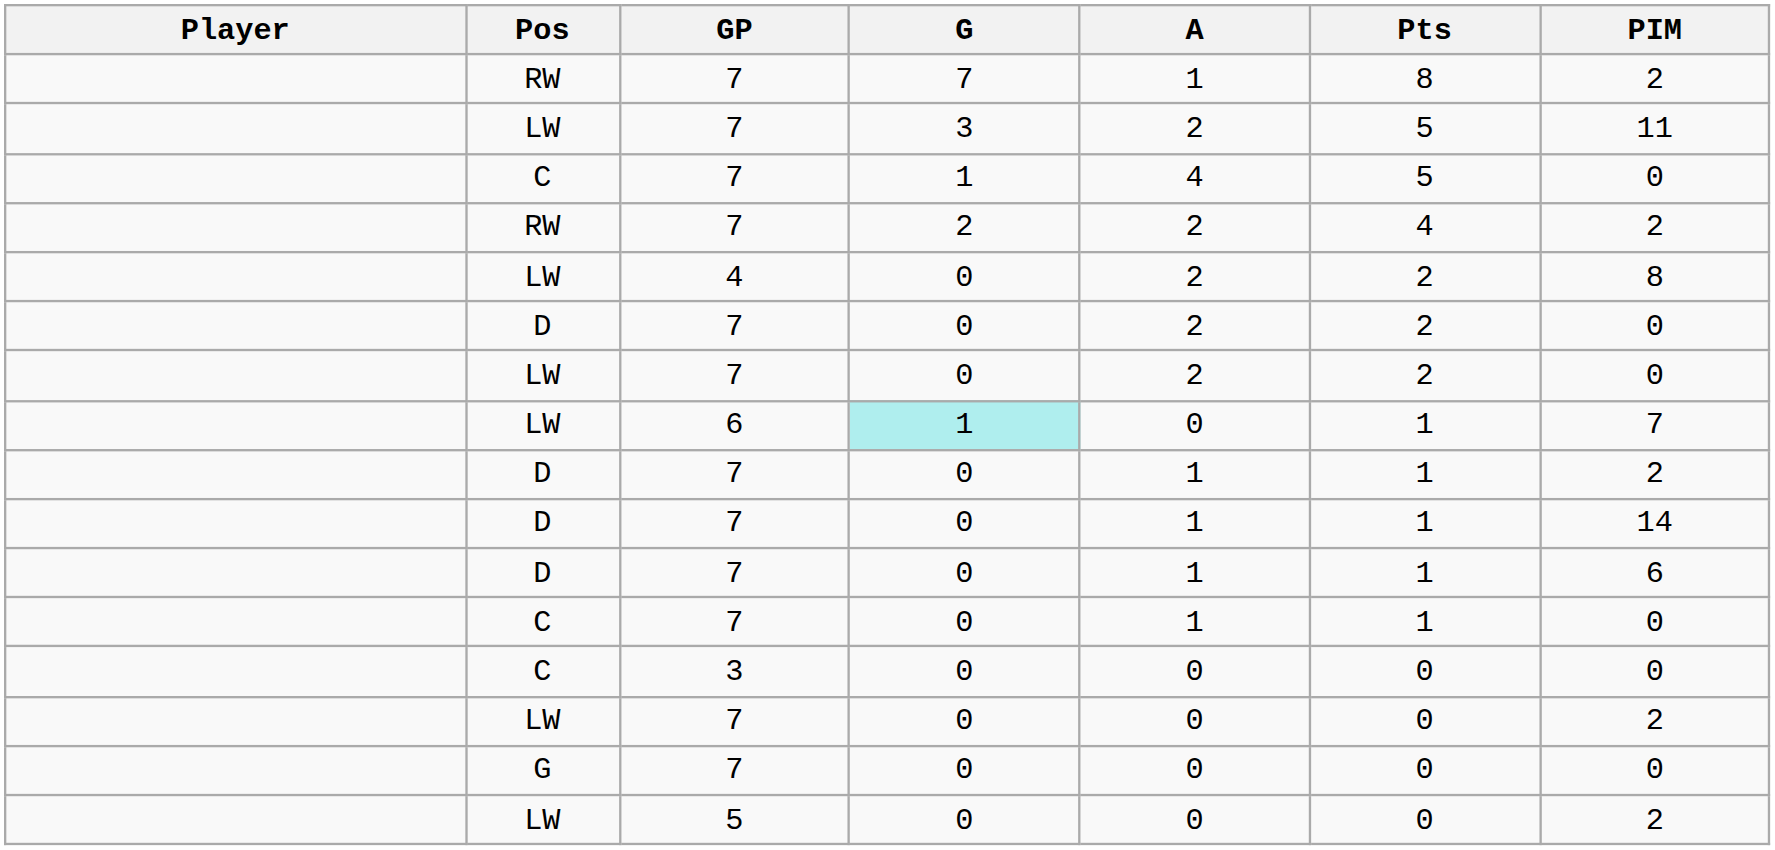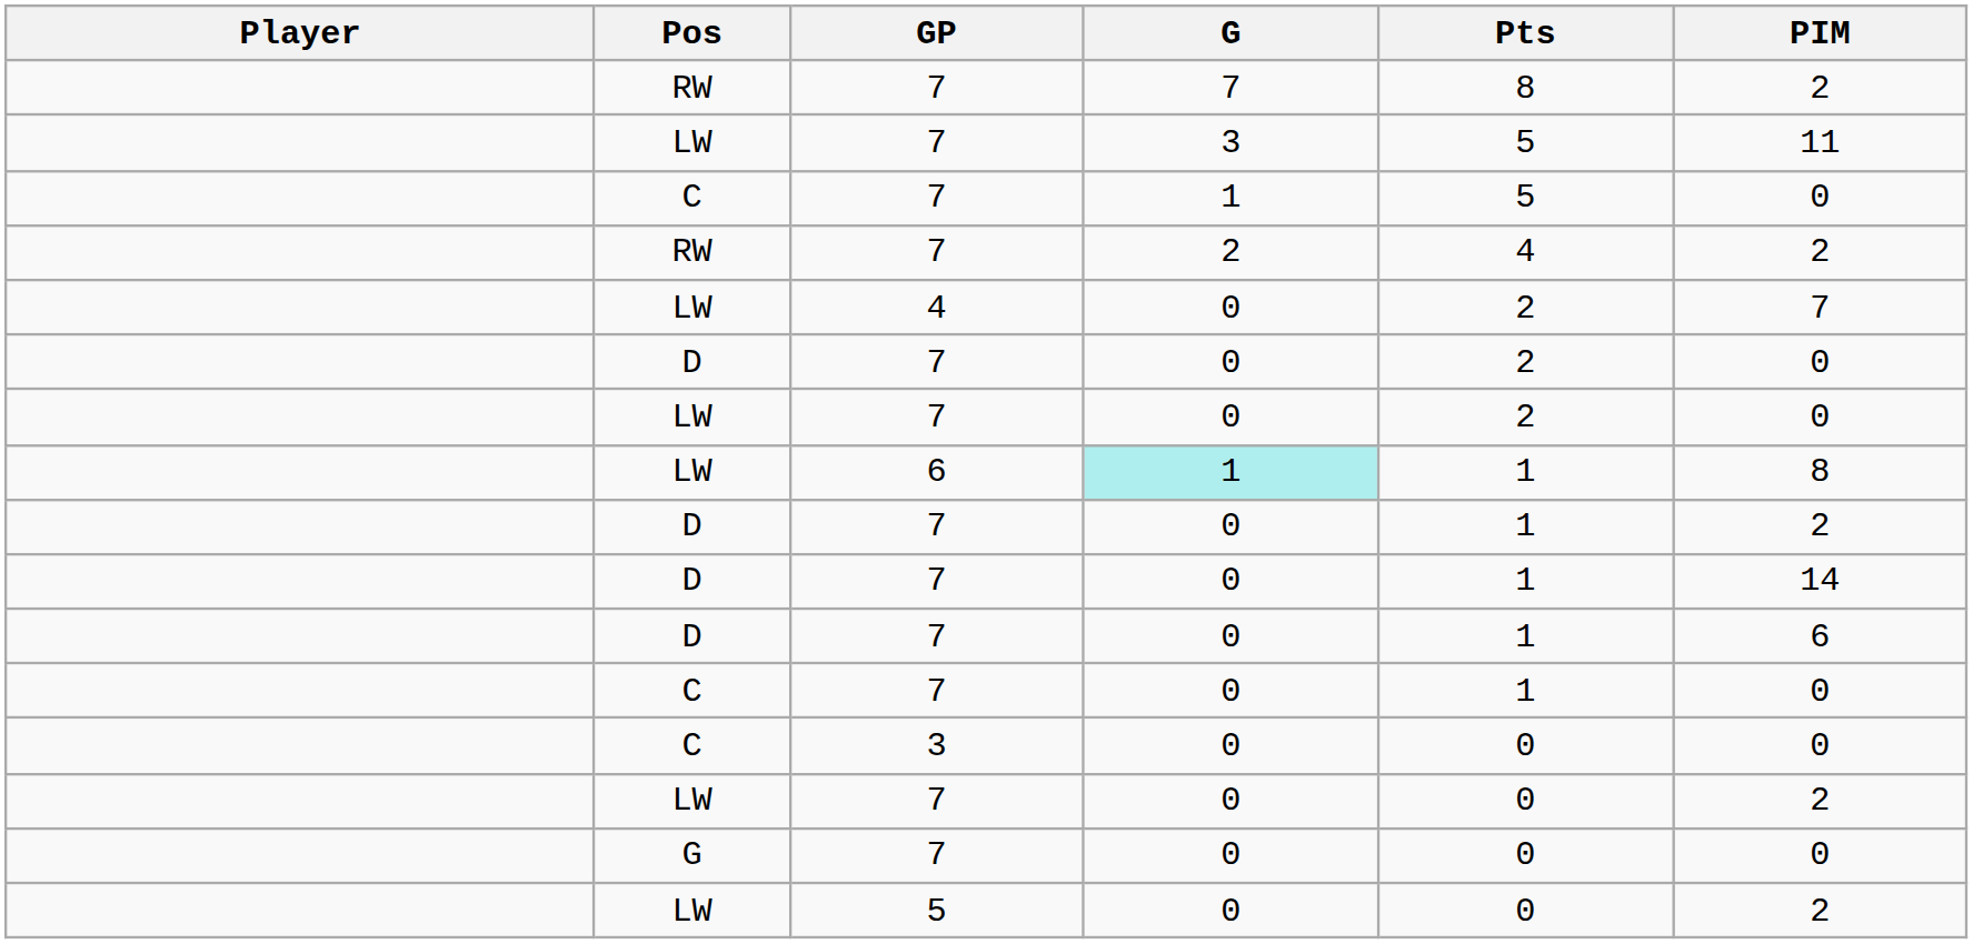 <table class="wikitable sortable" width="60%">
 <tr ALIGN="center">
 <th bgcolor="#DDDDFF" width="10%">Player</th>
 <th bgcolor="#DDDDFF" width="3%" title="Position">Pos</th>
 <th bgcolor="#DDDDFF" width="5%" title="Games played">GP</th>
 <th bgcolor="#DDDDFF" width="5%" title="Goals">G</th>
-<th bgcolor="#DDDDFF" width="5%" title="Assists">A</th>
 <th bgcolor="#DDDDFF" width="5%" title="Points">Pts</th>
 <th bgcolor="#DDDDFF" width="5%" title="Penalties in Minutes">PIM</th>
 </tr>
 <tr align="center">
 <td align="right"></td>
 <td>RW</td>
 <td>7</td>
 <td>7</td>
-<td>1</td>
 <td>8</td>
 <td>2</td>
 </tr>
 <tr align="center">
 <td align="right"></td>
 <td>LW</td>
 <td>7</td>
 <td>3</td>
-<td>2</td>
 <td>5</td>
 <td>11</td>
 </tr>
 <tr align="center">
 <td align="right"></td>
 <td>C</td>
 <td>7</td>
 <td>1</td>
-<td>4</td>
 <td>5</td>
 <td>0</td>
 </tr>
 <tr align="center">
 <td align="right"></td>
 <td>RW</td>
 <td>7</td>
-<td>2</td>
 <td>2</td>
 <td>4</td>
 <td>2</td>
 </tr>
 <tr align="center">
 <td align="right"></td>
 <td>LW</td>
 <td>4</td>
 <td>0</td>
 <td>2</td>
-<td>2</td>
-<td>8</td>
+<td>7</td>
 </tr>
 <tr align="center">
 <td align="right"></td>
 <td>D</td>
 <td>7</td>
 <td>0</td>
-<td>2</td>
 <td>2</td>
 <td>0</td>
 </tr>
 <tr align="center">
 <td align="right"></td>
 <td>LW</td>
 <td>7</td>
 <td>0</td>
 <td>2</td>
-<td>2</td>
 <td>0</td>
 </tr>
 <tr align="center">
 <td align="right"></td>
 <td>LW</td>
 <td>6</td>
 <td style="background: paleturquoise;">1</td>
-<td>0</td>
 <td>1</td>
-<td>7</td>
+<td>8</td>
 </tr>
 <tr align="center">
 <td align="right"></td>
 <td>D</td>
 <td>7</td>
 <td>0</td>
-<td>1</td>
 <td>1</td>
 <td>2</td>
 </tr>
 <tr align="center">
 <td align="right"></td>
 <td>D</td>
 <td>7</td>
 <td>0</td>
 <td>1</td>
-<td>1</td>
 <td>14</td>
 </tr>
 <tr align="center">
 <td align="right"></td>
 <td>D</td>
 <td>7</td>
 <td>0</td>
 <td>1</td>
-<td>1</td>
 <td>6</td>
 </tr>
 <tr align="center">
 <td align="right"></td>
 <td>C</td>
 <td>7</td>
 <td>0</td>
-<td>1</td>
 <td>1</td>
 <td>0</td>
 </tr>
 <tr align="center">
 <td align="right"></td>
 <td>C</td>
 <td>3</td>
 <td>0</td>
 <td>0</td>
 <td>0</td>
-<td>0</td>
 </tr>
 <tr align="center">
 <td align="right"></td>
 <td>LW</td>
 <td>7</td>
-<td>0</td>
 <td>0</td>
 <td>0</td>
 <td>2</td>
 </tr>
 <tr align="center">
 <td align="right"></td>
 <td>G</td>
 <td>7</td>
 <td>0</td>
 <td>0</td>
 <td>0</td>
-<td>0</td>
 </tr>
 <tr align="center">
 <td align="right"></td>
 <td>LW</td>
 <td>5</td>
 <td>0</td>
 <td>0</td>
-<td>0</td>
 <td>2</td>
 </tr>
 </table>
